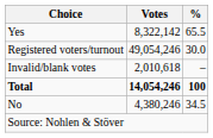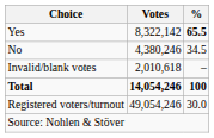 <table class=wikitable style=text-align:right>
 <tr>
 <th>Choice</th>
 <th>Votes</th>
 <th>%</th>
 </tr>
 <tr>
 <td align=left>Yes</td>
 <td>8,322,142</td>
-<td>65.5</td>
+<td><strong>65.5</strong></td>
 </tr>
 <tr>
-<td align=left>Registered voters/turnout</td>
-<td>49,054,246</td>
-<td>30.0</td>
+<td align=left>No</td>
+<td>4,380,246</td>
+<td>34.5</td>
 </tr>
 <tr>
 <td align=left>Invalid/blank votes</td>
 <td>2,010,618</td>
 <td>–</td>
 </tr>
 <tr>
 <td align=left><strong>Total</strong></td>
 <td><strong>14,054,246</strong></td>
 <td><strong>100</strong></td>
 </tr>
 <tr>
-<td align=left>No</td>
-<td>4,380,246</td>
-<td>34.5</td>
+<td align=left>Registered voters/turnout</td>
+<td>49,054,246</td>
+<td>30.0</td>
 </tr>
 <tr>
 <td align=left colspan=3>Source: Nohlen & Stöver</td>
 </tr>
 </table>
